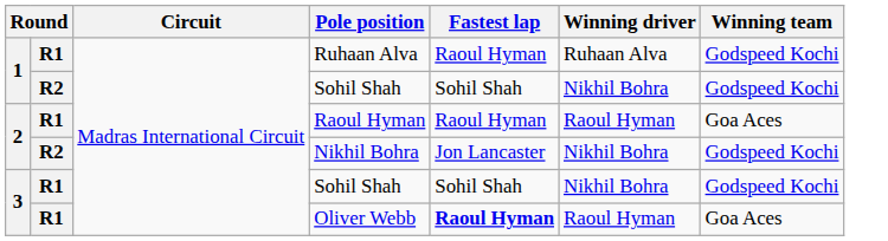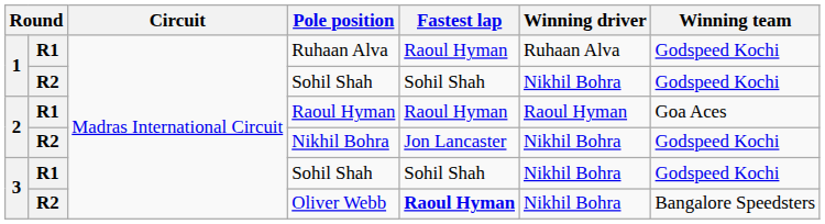 <table class="wikitable" style="font-size: 85%">
 <tr>
 <th colspan=2>Round</th>
 <th>Circuit</th>
 <th><a href='#'>Pole position</a></th>
 <th><a href='#'>Fastest lap</a></th>
 <th>Winning driver</th>
 <th>Winning team</th>
 </tr>
 <tr>
 <th rowspan=2>1</th>
 <th>R1</th>
 <td rowspan="6"><a href='#'>Madras International Circuit</a></td>
 <td> Ruhaan Alva</td>
 <td> <a href='#'>Raoul Hyman</a></td>
 <td> Ruhaan Alva</td>
 <td><a href='#'>Godspeed Kochi</a></td>
 </tr>
 <tr>
 <th>R2</th>
 <td> Sohil Shah</td>
 <td> Sohil Shah</td>
 <td> <a href='#'>Nikhil Bohra</a></td>
 <td><a href='#'>Godspeed Kochi</a></td>
 </tr>
 <tr>
 <th rowspan=2>2</th>
 <th>R1</th>
 <td> <a href='#'>Raoul Hyman</a></td>
 <td> <a href='#'>Raoul Hyman</a></td>
 <td> <a href='#'>Raoul Hyman</a></td>
 <td>Goa Aces</td>
 </tr>
 <tr>
 <th>R2</th>
 <td> <a href='#'>Nikhil Bohra</a></td>
 <td> <a href='#'>Jon Lancaster</a></td>
 <td> <a href='#'>Nikhil Bohra</a></td>
 <td><a href='#'>Godspeed Kochi</a></td>
 </tr>
 <tr>
 <th rowspan=2>3</th>
 <th>R1</th>
 <td> Sohil Shah</td>
 <td> Sohil Shah</td>
 <td> <a href='#'>Nikhil Bohra</a></td>
 <td><a href='#'>Godspeed Kochi</a></td>
 </tr>
 <tr>
-<th>R1</th>
+<th>R2</th>
 <td> <a href='#'>Oliver Webb</a></td>
 <td><strong> <a href='#'>Raoul Hyman</a></strong></td>
-<td> <a href='#'>Raoul Hyman</a></td>
-<td>Goa Aces</td>
+<td> <a href='#'>Nikhil Bohra</a></td>
+<td>Bangalore Speedsters</td>
 </tr>
 </table>
